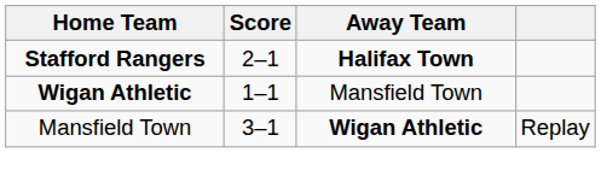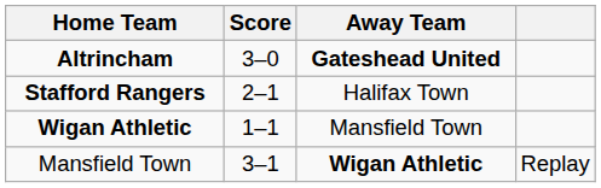 <table class="wikitable" style="text-align:center">
 <tr>
 <th width=150>Home Team</th>
 <th width=20>Score</th>
 <th width=150>Away Team</th>
 <th></th>
 </tr>
 <tr>
+<td><strong>Altrincham</strong></td>
+<td>3–0</td>
+<td><strong>Gateshead United</strong></td>
+<td></td>
+</tr>
+<tr>
 <td><strong>Stafford Rangers</strong></td>
 <td>2–1</td>
-<td><strong>Halifax Town</strong></td>
+<td>Halifax Town</td>
 <td></td>
 </tr>
 <tr>
 <td><strong>Wigan Athletic</strong></td>
 <td>1–1</td>
 <td>Mansfield Town</td>
 <td></td>
 </tr>
 <tr>
 <td>Mansfield Town</td>
 <td>3–1</td>
 <td><strong>Wigan Athletic</strong></td>
 <td>Replay</td>
 </tr>
 </table>
